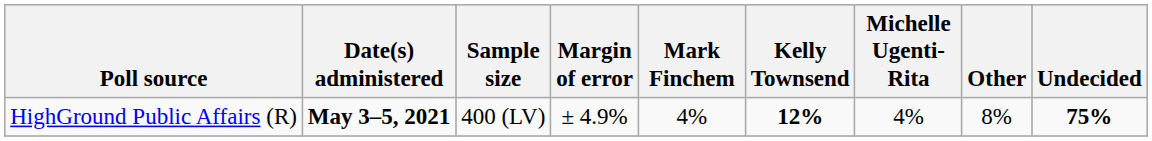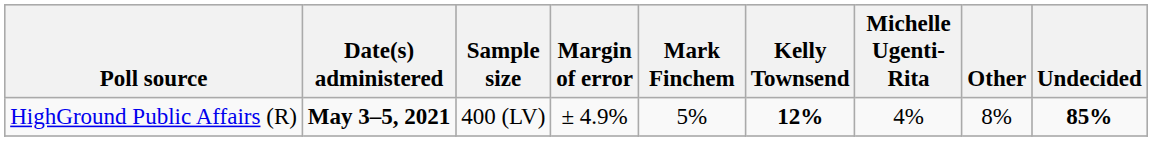 <table class="wikitable" style="font-size:90%;text-align:center;">
 <tr valign=bottom>
 <th>Poll source</th>
 <th>Date(s)<br>administered</th>
 <th>Sample<br>size</th>
 <th>Margin<br>of error</th>
 <th style="width:60px;">Mark<br>Finchem</th>
 <th style="width:60px;">Kelly<br>Townsend</th>
 <th style="width:60px;">Michelle<br>Ugenti-Rita</th>
 <th>Other</th>
 <th>Undecided</th>
 </tr>
 <tr>
 <td style="text-align:left;"><a href='#'>HighGround Public Affairs</a> (R)</td>
 <td><strong>May 3–5, 2021</strong></td>
 <td>400 (LV)</td>
 <td>± 4.9%</td>
-<td>4%</td>
+<td>5%</td>
 <td><strong>12%</strong></td>
 <td>4%</td>
 <td>8%</td>
-<td><strong>75%</strong></td>
+<td><strong>85%</strong></td>
 </tr>
 </table>
